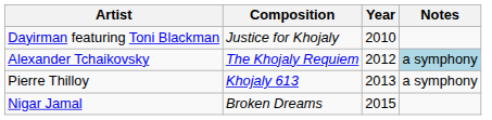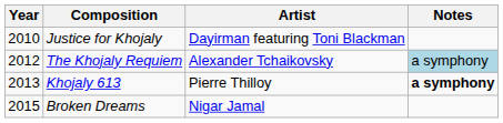 <table class="wikitable">
 <tr>
+<th>Year</th>
+<th>Composition</th>
 <th>Artist</th>
-<th>Composition</th>
-<th>Year</th>
 <th>Notes</th>
 </tr>
 <tr>
+<td>2010</td>
+<td><em>Justice for Khojaly</em></td>
 <td><a href='#'>Dayirman</a> featuring <a href='#'>Toni Blackman</a></td>
-<td><em>Justice for Khojaly</em></td>
-<td>2010</td>
 <td></td>
 </tr>
 <tr>
+<td>2012</td>
+<td><em><a href='#'>The Khojaly Requiem</a> </em></td>
 <td><a href='#'>Alexander Tchaikovsky</a></td>
-<td><em><a href='#'>The Khojaly Requiem</a> </em></td>
-<td>2012</td>
 <td style="background: lightblue;">a symphony</td>
 </tr>
 <tr>
+<td>2013</td>
+<td><em><a href='#'>Khojaly 613</a></em></td>
 <td>Pierre Thilloy</td>
-<td><em><a href='#'>Khojaly 613</a></em></td>
-<td>2013</td>
-<td>a symphony</td>
+<td><strong>a symphony</strong></td>
 </tr>
 <tr>
+<td>2015</td>
+<td><em>Broken Dreams</em></td>
 <td><a href='#'>Nigar Jamal</a></td>
-<td><em>Broken Dreams</em></td>
-<td>2015</td>
 <td></td>
 </tr>
 </table>
